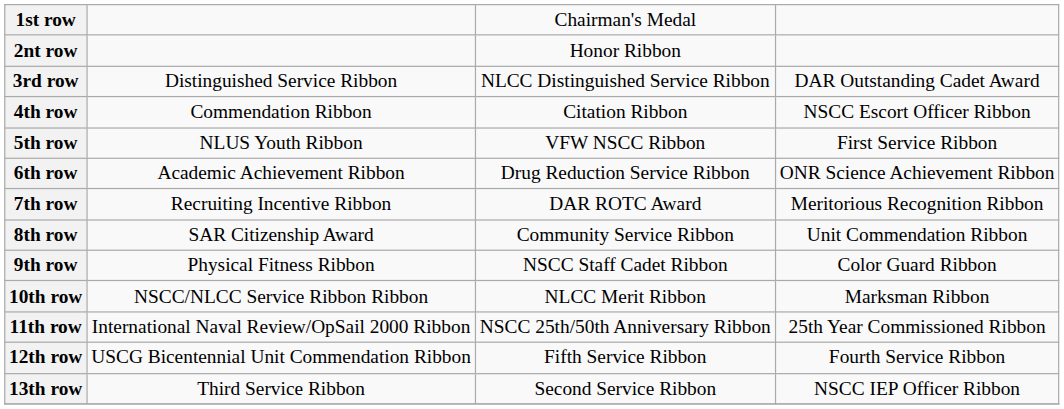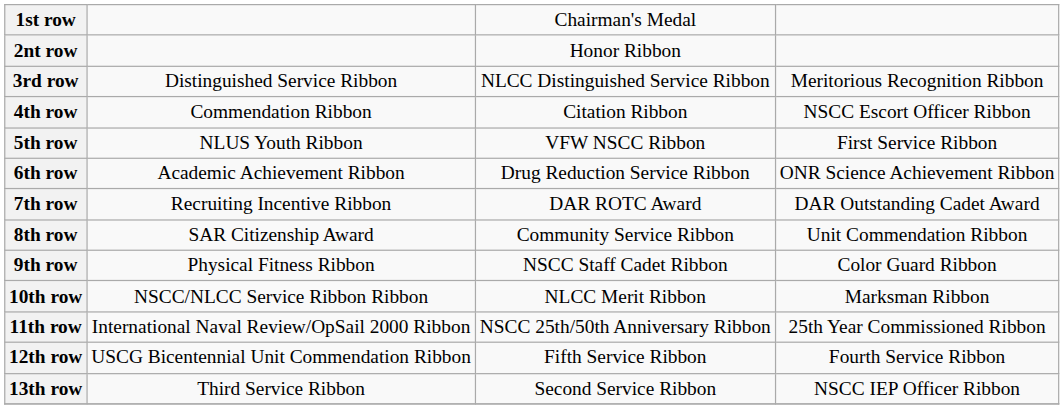 <table class="wikitable" style="margin:1em auto; text-align:center;">
 <tr>
 <th>1st row</th>
 <td></td>
 <td>Chairman's Medal</td>
 <td></td>
 </tr>
 <tr>
 <th>2nt row</th>
 <td></td>
 <td>Honor Ribbon</td>
 <td></td>
 </tr>
 <tr>
 <th>3rd row</th>
 <td>Distinguished Service Ribbon</td>
 <td>NLCC Distinguished Service Ribbon</td>
-<td>DAR Outstanding Cadet Award</td>
+<td>Meritorious Recognition Ribbon</td>
 </tr>
 <tr>
 <th>4th row</th>
 <td>Commendation Ribbon</td>
 <td>Citation Ribbon</td>
 <td>NSCC Escort Officer Ribbon</td>
 </tr>
 <tr>
 <th>5th row</th>
 <td>NLUS Youth Ribbon</td>
 <td>VFW NSCC Ribbon</td>
 <td>First Service Ribbon</td>
 </tr>
 <tr>
 <th>6th row</th>
 <td>Academic Achievement Ribbon</td>
 <td>Drug Reduction Service Ribbon</td>
 <td>ONR Science Achievement Ribbon</td>
 </tr>
 <tr>
 <th>7th row</th>
 <td>Recruiting Incentive Ribbon</td>
 <td>DAR ROTC Award</td>
-<td>Meritorious Recognition Ribbon</td>
+<td>DAR Outstanding Cadet Award</td>
 </tr>
 <tr>
 <th>8th row</th>
 <td>SAR Citizenship Award</td>
 <td>Community Service Ribbon</td>
 <td>Unit Commendation Ribbon</td>
 </tr>
 <tr>
 <th>9th row</th>
 <td>Physical Fitness Ribbon</td>
 <td>NSCC Staff Cadet Ribbon</td>
 <td>Color Guard Ribbon</td>
 </tr>
 <tr>
 <th>10th row</th>
 <td>NSCC/NLCC Service Ribbon Ribbon</td>
 <td>NLCC Merit Ribbon</td>
 <td>Marksman Ribbon</td>
 </tr>
 <tr>
 <th>11th row</th>
 <td>International Naval Review/OpSail 2000 Ribbon</td>
 <td>NSCC 25th/50th Anniversary Ribbon</td>
 <td>25th Year Commissioned Ribbon</td>
 </tr>
 <tr>
 <th>12th row</th>
 <td>USCG Bicentennial Unit Commendation Ribbon</td>
 <td>Fifth Service Ribbon</td>
 <td>Fourth Service Ribbon</td>
 </tr>
 <tr>
 <th>13th row</th>
 <td>Third Service Ribbon</td>
 <td>Second Service Ribbon</td>
 <td>NSCC IEP Officer Ribbon</td>
 </tr>
 <tr>
 </tr>
 </table>
